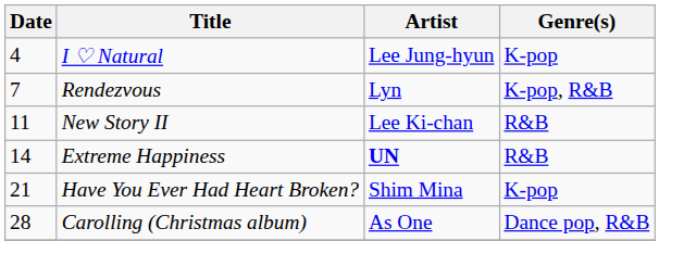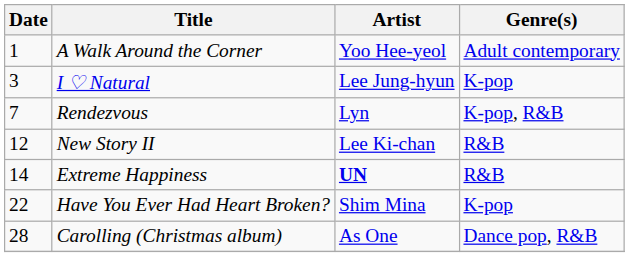 <table class="wikitable" style="text-align: left;">
 <tr>
 <th>Date</th>
 <th>Title</th>
 <th>Artist</th>
 <th>Genre(s)</th>
 </tr>
 <tr>
-<td>4</td>
+<td>1</td>
+<td><em>A Walk Around the Corner</em></td>
+<td><a href='#'>Yoo Hee-yeol</a></td>
+<td><a href='#'>Adult contemporary</a></td>
+</tr>
+<tr>
+<td>3</td>
 <td><em><a href='#'>I ♡ Natural</a></em></td>
 <td><a href='#'>Lee Jung-hyun</a></td>
 <td><a href='#'>K-pop</a></td>
 </tr>
 <tr>
 <td>7</td>
 <td><em>Rendezvous</em></td>
 <td><a href='#'>Lyn</a></td>
 <td><a href='#'>K-pop</a>, <a href='#'>R&B</a></td>
 </tr>
 <tr>
-<td>11</td>
+<td>12</td>
 <td><em>New Story II</em></td>
 <td><a href='#'>Lee Ki-chan</a></td>
 <td><a href='#'>R&B</a></td>
 </tr>
 <tr>
 <td>14</td>
 <td><em>Extreme Happiness</em></td>
 <td><strong><a href='#'>UN</a></strong></td>
 <td><a href='#'>R&B</a></td>
 </tr>
 <tr>
-<td>21</td>
+<td>22</td>
 <td><em>Have You Ever Had Heart Broken?</em></td>
 <td><a href='#'>Shim Mina</a></td>
 <td><a href='#'>K-pop</a></td>
 </tr>
 <tr>
 <td>28</td>
 <td><em>Carolling (Christmas album)</em></td>
 <td><a href='#'>As One</a></td>
 <td><a href='#'>Dance pop</a>, <a href='#'>R&B</a></td>
 </tr>
 <tr>
 </tr>
 </table>
